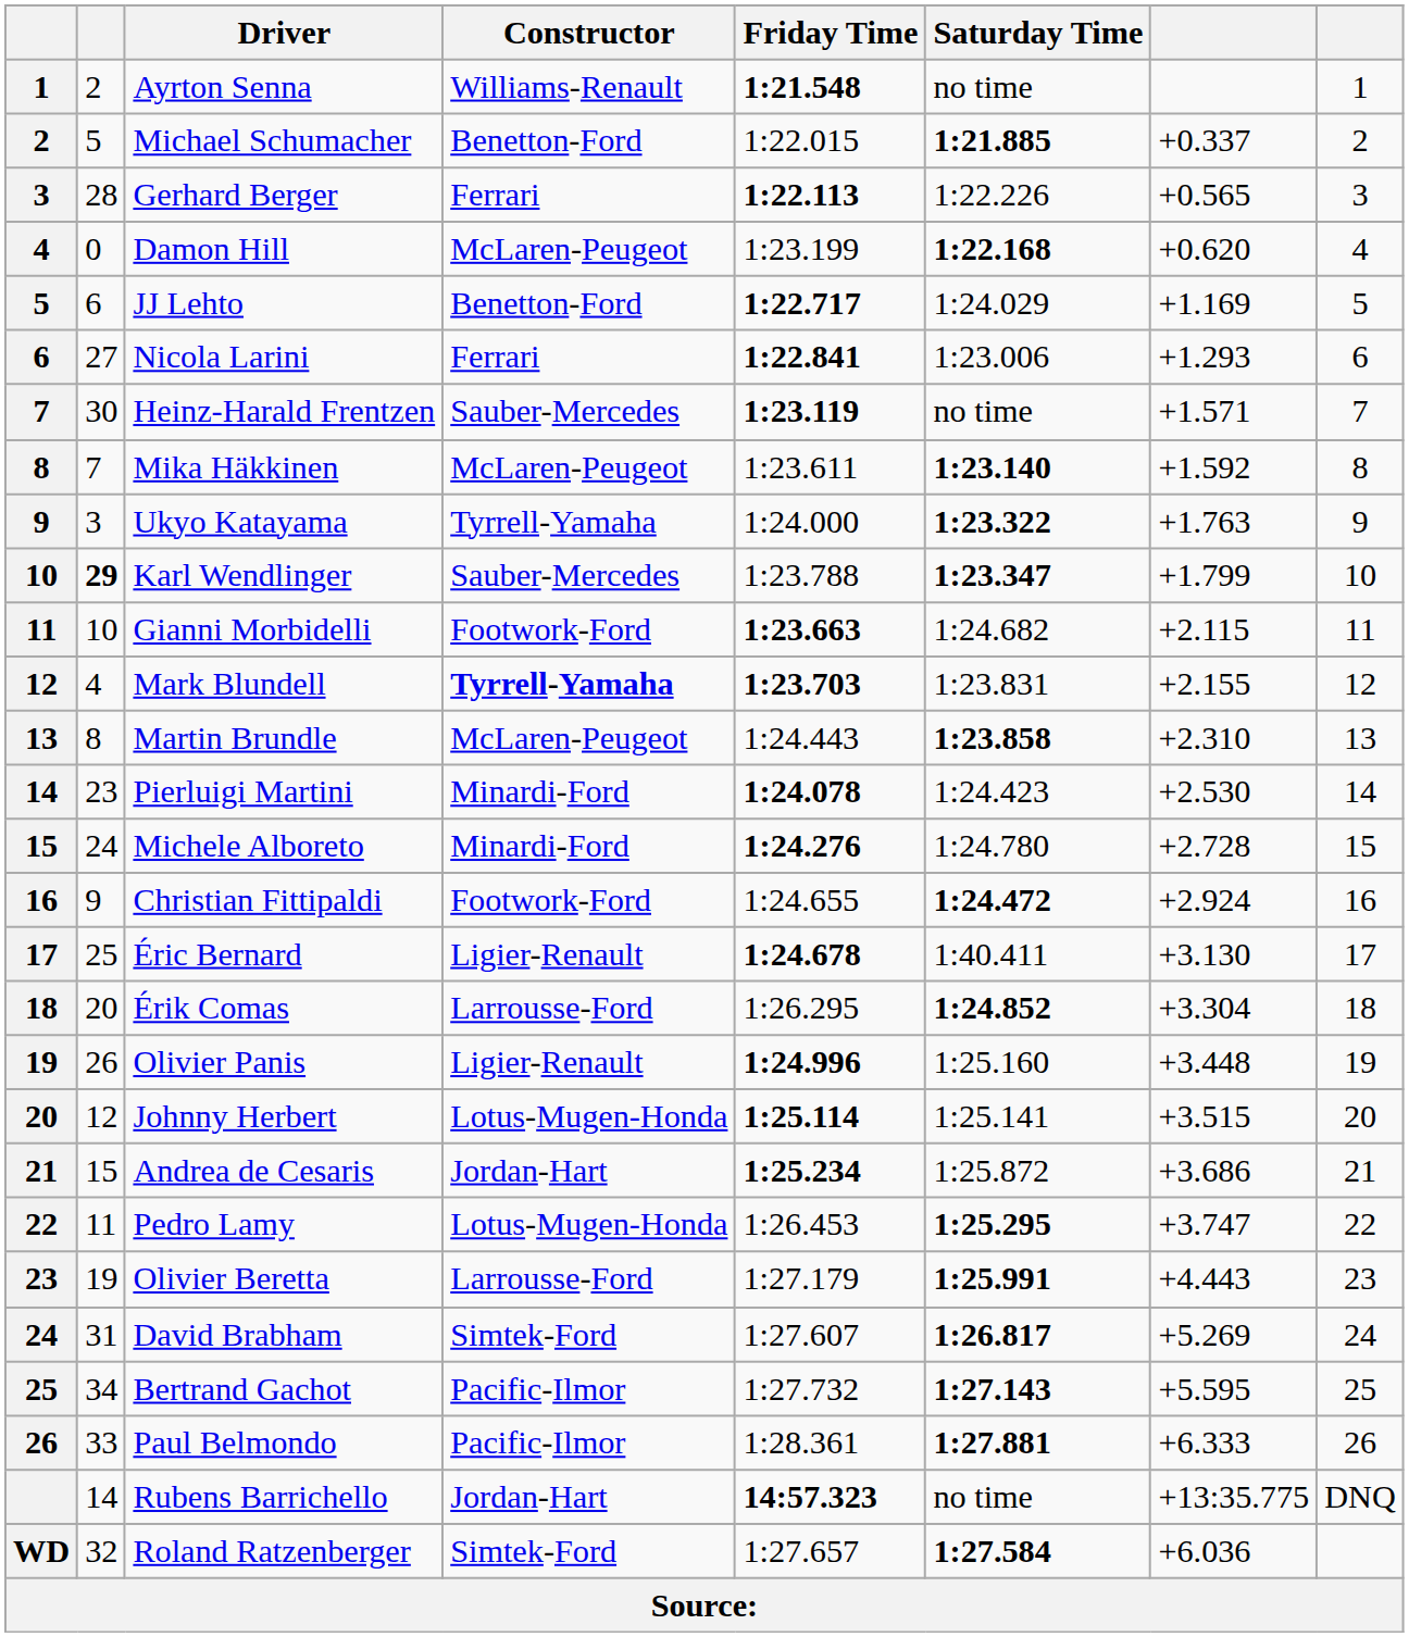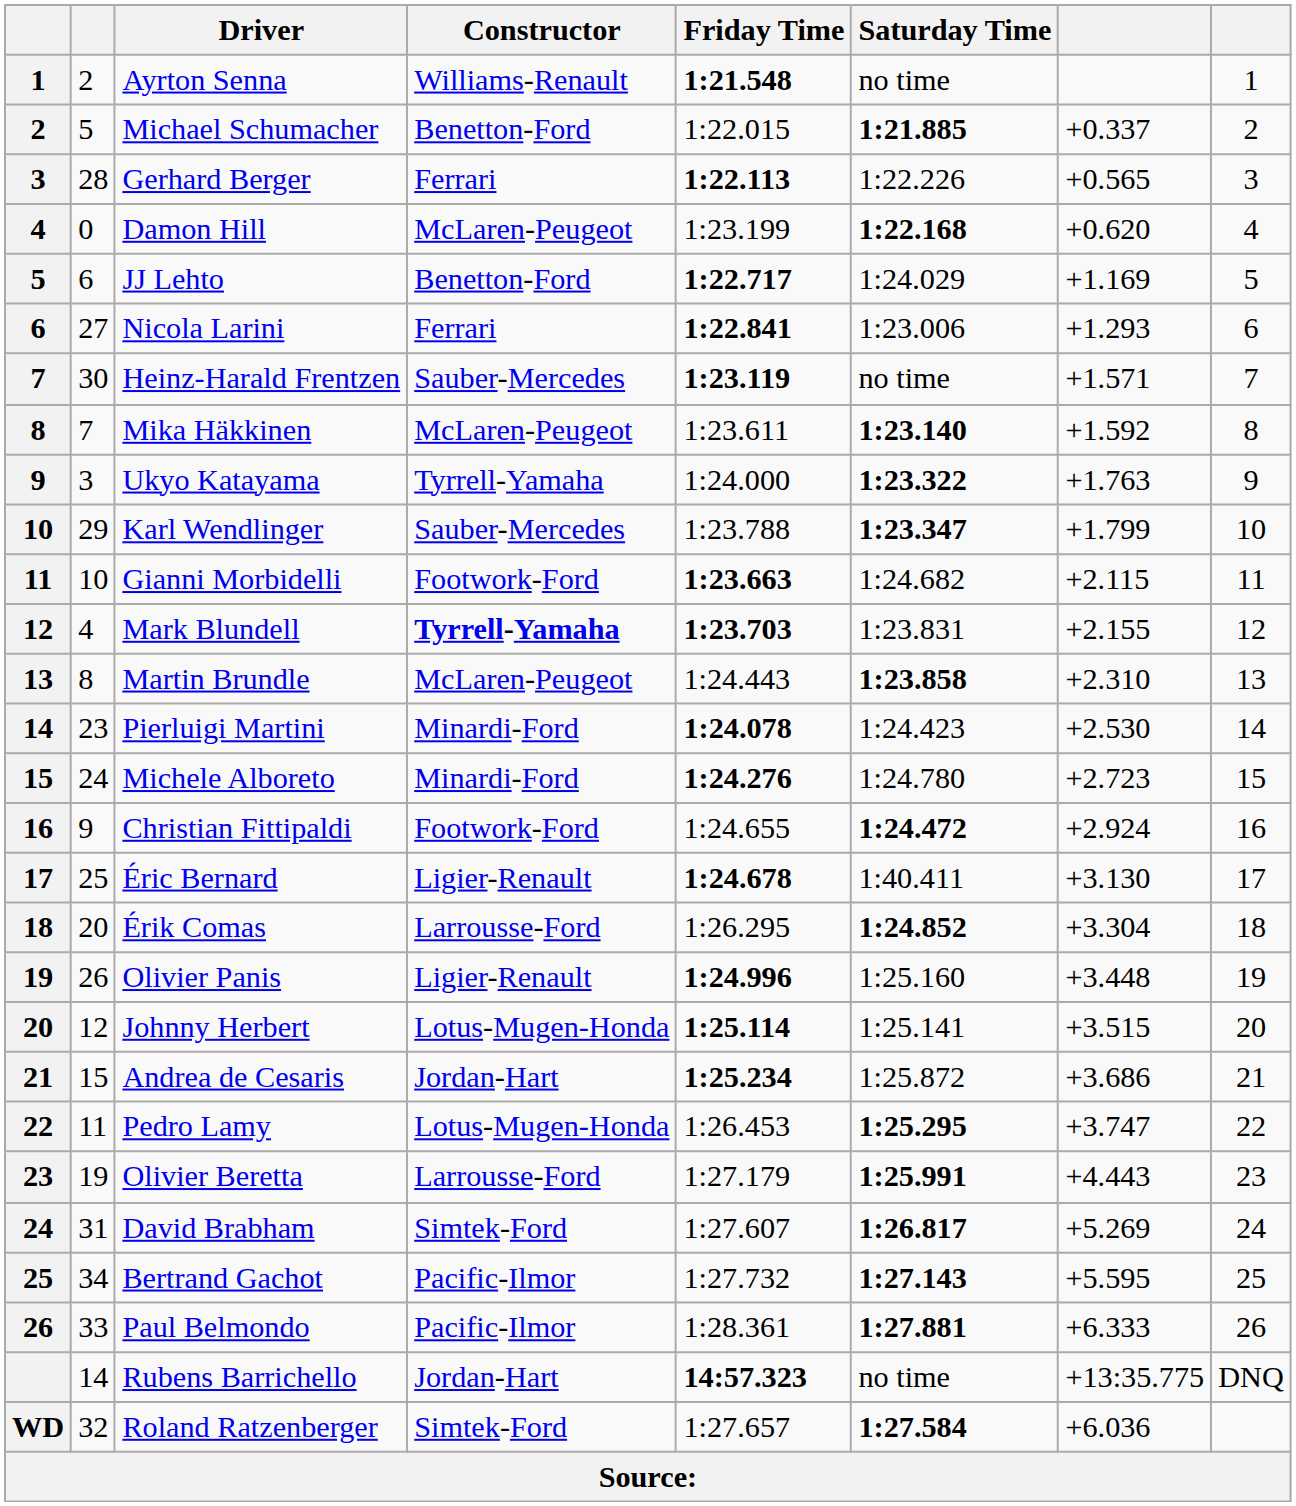 <table class="wikitable sortable" style="font-size: 95%;">
 <tr>
 <th scope="col"></th>
 <th scope="col"></th>
 <th scope="col">Driver</th>
 <th scope="col">Constructor</th>
 <th scope="col">Friday Time</th>
 <th scope="col">Saturday Time</th>
 <th scope="col"></th>
 <th scope="col"></th>
 </tr>
 <tr>
 <th scope="row">1</th>
 <td>2</td>
 <td data-sort-value="SEN"> <a href='#'>Ayrton Senna</a></td>
 <td><a href='#'>Williams</a>-<a href='#'>Renault</a></td>
 <td><strong>1:21.548</strong></td>
 <td>no time</td>
 <td></td>
 <td align="center">1</td>
 </tr>
 <tr>
 <th scope="row">2</th>
 <td>5</td>
 <td data-sort-value="SCH"> <a href='#'>Michael Schumacher</a></td>
 <td><a href='#'>Benetton</a>-<a href='#'>Ford</a></td>
 <td>1:22.015</td>
 <td><strong>1:21.885</strong></td>
 <td>+0.337</td>
 <td align="center">2</td>
 </tr>
 <tr>
 <th scope="row">3</th>
 <td>28</td>
 <td data-sort-value="BER"> <a href='#'>Gerhard Berger</a></td>
 <td><a href='#'>Ferrari</a></td>
 <td><strong>1:22.113</strong></td>
 <td>1:22.226</td>
 <td>+0.565</td>
 <td align="center">3</td>
 </tr>
 <tr>
 <th scope="row">4</th>
 <td>0</td>
 <td data-sort-value="HIL"> <a href='#'>Damon Hill</a></td>
 <td><a href='#'>McLaren</a>-<a href='#'>Peugeot</a></td>
 <td>1:23.199</td>
 <td><strong>1:22.168</strong></td>
 <td>+0.620</td>
 <td align="center">4</td>
 </tr>
 <tr>
 <th scope="row">5</th>
 <td>6</td>
 <td data-sort-value="LEH"> <a href='#'>JJ Lehto</a></td>
 <td><a href='#'>Benetton</a>-<a href='#'>Ford</a></td>
 <td><strong>1:22.717</strong></td>
 <td>1:24.029</td>
 <td>+1.169</td>
 <td align="center">5</td>
 </tr>
 <tr>
 <th scope="row">6</th>
 <td>27</td>
 <td data-sort-value="LAR"> <a href='#'>Nicola Larini</a></td>
 <td><a href='#'>Ferrari</a></td>
 <td><strong>1:22.841</strong></td>
 <td>1:23.006</td>
 <td>+1.293</td>
 <td align="center">6</td>
 </tr>
 <tr>
 <th scope="row">7</th>
 <td>30</td>
 <td data-sort-value="FRE"> <a href='#'>Heinz-Harald Frentzen</a></td>
 <td><a href='#'>Sauber</a>-<a href='#'>Mercedes</a></td>
 <td><strong>1:23.119</strong></td>
 <td>no time</td>
 <td>+1.571</td>
 <td align="center">7</td>
 </tr>
 <tr>
 <th scope="row">8</th>
 <td>7</td>
 <td data-sort-value="HAK"> <a href='#'>Mika Häkkinen</a></td>
 <td><a href='#'>McLaren</a>-<a href='#'>Peugeot</a></td>
 <td>1:23.611</td>
 <td><strong>1:23.140</strong></td>
 <td>+1.592</td>
 <td align="center">8</td>
 </tr>
 <tr>
 <th scope="row">9</th>
 <td>3</td>
 <td data-sort-value="KAT"> <a href='#'>Ukyo Katayama</a></td>
 <td><a href='#'>Tyrrell</a>-<a href='#'>Yamaha</a></td>
 <td>1:24.000</td>
 <td><strong>1:23.322</strong></td>
 <td>+1.763</td>
 <td align="center">9</td>
 </tr>
 <tr>
 <th scope="row">10</th>
-<td><strong>29</strong></td>
+<td>29</td>
 <td data-sort-value="WEN"> <a href='#'>Karl Wendlinger</a></td>
 <td><a href='#'>Sauber</a>-<a href='#'>Mercedes</a></td>
 <td>1:23.788</td>
 <td><strong>1:23.347</strong></td>
 <td>+1.799</td>
 <td align="center">10</td>
 </tr>
 <tr>
 <th scope="row">11</th>
 <td>10</td>
 <td data-sort-value="MOR"> <a href='#'>Gianni Morbidelli</a></td>
 <td><a href='#'>Footwork</a>-<a href='#'>Ford</a></td>
 <td><strong>1:23.663</strong></td>
 <td>1:24.682</td>
 <td>+2.115</td>
 <td align="center">11</td>
 </tr>
 <tr>
 <th scope="row">12</th>
 <td>4</td>
 <td data-sort-value="BLU"> <a href='#'>Mark Blundell</a></td>
 <td><strong><a href='#'>Tyrrell</a>-<a href='#'>Yamaha</a></strong></td>
 <td><strong>1:23.703</strong></td>
 <td>1:23.831</td>
 <td>+2.155</td>
 <td align="center">12</td>
 </tr>
 <tr>
 <th scope="row">13</th>
 <td>8</td>
 <td data-sort-value="BRU"> <a href='#'>Martin Brundle</a></td>
 <td><a href='#'>McLaren</a>-<a href='#'>Peugeot</a></td>
 <td>1:24.443</td>
 <td><strong>1:23.858</strong></td>
 <td>+2.310</td>
 <td align="center">13</td>
 </tr>
 <tr>
 <th scope="row">14</th>
 <td>23</td>
 <td data-sort-value="MAR"> <a href='#'>Pierluigi Martini</a></td>
 <td><a href='#'>Minardi</a>-<a href='#'>Ford</a></td>
 <td><strong>1:24.078</strong></td>
 <td>1:24.423</td>
 <td>+2.530</td>
 <td align="center">14</td>
 </tr>
 <tr>
 <th scope="row">15</th>
 <td>24</td>
 <td data-sort-value="ALB"> <a href='#'>Michele Alboreto</a></td>
 <td><a href='#'>Minardi</a>-<a href='#'>Ford</a></td>
 <td><strong>1:24.276</strong></td>
 <td>1:24.780</td>
-<td>+2.728</td>
+<td>+2.723</td>
 <td align="center">15</td>
 </tr>
 <tr>
 <th scope="row">16</th>
 <td>9</td>
 <td data-sort-value="FIT"> <a href='#'>Christian Fittipaldi</a></td>
 <td><a href='#'>Footwork</a>-<a href='#'>Ford</a></td>
 <td>1:24.655</td>
 <td><strong>1:24.472</strong></td>
 <td>+2.924</td>
 <td align="center">16</td>
 </tr>
 <tr>
 <th scope="row">17</th>
 <td>25</td>
 <td data-sort-value="BER"> <a href='#'>Éric Bernard</a></td>
 <td><a href='#'>Ligier</a>-<a href='#'>Renault</a></td>
 <td><strong>1:24.678</strong></td>
 <td>1:40.411</td>
 <td>+3.130</td>
 <td align="center">17</td>
 </tr>
 <tr>
 <th scope="row">18</th>
 <td>20</td>
 <td data-sort-value="COM"> <a href='#'>Érik Comas</a></td>
 <td><a href='#'>Larrousse</a>-<a href='#'>Ford</a></td>
 <td>1:26.295</td>
 <td><strong>1:24.852</strong></td>
 <td>+3.304</td>
 <td align="center">18</td>
 </tr>
 <tr>
 <th scope="row">19</th>
 <td>26</td>
 <td data-sort-value="PAN"> <a href='#'>Olivier Panis</a></td>
 <td><a href='#'>Ligier</a>-<a href='#'>Renault</a></td>
 <td><strong>1:24.996</strong></td>
 <td>1:25.160</td>
 <td>+3.448</td>
 <td align="center">19</td>
 </tr>
 <tr>
 <th scope="row">20</th>
 <td>12</td>
 <td data-sort-value="HER"> <a href='#'>Johnny Herbert</a></td>
 <td><a href='#'>Lotus</a>-<a href='#'>Mugen-Honda</a></td>
 <td><strong>1:25.114</strong></td>
 <td>1:25.141</td>
 <td>+3.515</td>
 <td align="center">20</td>
 </tr>
 <tr>
 <th scope="row">21</th>
 <td>15</td>
 <td data-sort-value="DEC"> <a href='#'>Andrea de Cesaris</a></td>
 <td><a href='#'>Jordan</a>-<a href='#'>Hart</a></td>
 <td><strong>1:25.234</strong></td>
 <td>1:25.872</td>
 <td>+3.686</td>
 <td align="center">21</td>
 </tr>
 <tr>
 <th scope="row">22</th>
 <td>11</td>
 <td data-sort-value="LAM"> <a href='#'>Pedro Lamy</a></td>
 <td><a href='#'>Lotus</a>-<a href='#'>Mugen-Honda</a></td>
 <td>1:26.453</td>
 <td><strong>1:25.295</strong></td>
 <td>+3.747</td>
 <td align="center">22</td>
 </tr>
 <tr>
 <th scope="row">23</th>
 <td>19</td>
 <td data-sort-value="BER"> <a href='#'>Olivier Beretta</a></td>
 <td><a href='#'>Larrousse</a>-<a href='#'>Ford</a></td>
 <td>1:27.179</td>
 <td><strong>1:25.991</strong></td>
 <td>+4.443</td>
 <td align="center">23</td>
 </tr>
 <tr>
 <th scope="row">24</th>
 <td>31</td>
 <td data-sort-value="BRA"> <a href='#'>David Brabham</a></td>
 <td><a href='#'>Simtek</a>-<a href='#'>Ford</a></td>
 <td>1:27.607</td>
 <td><strong>1:26.817</strong></td>
 <td>+5.269</td>
 <td align="center">24</td>
 </tr>
 <tr>
 <th scope="row">25</th>
 <td>34</td>
 <td data-sort-value="GAC"> <a href='#'>Bertrand Gachot</a></td>
 <td><a href='#'>Pacific</a>-<a href='#'>Ilmor</a></td>
 <td>1:27.732</td>
 <td><strong>1:27.143</strong></td>
 <td>+5.595</td>
 <td align="center">25</td>
 </tr>
 <tr>
 <th scope="row">26</th>
 <td>33</td>
 <td data-sort-value="BEL"> <a href='#'>Paul Belmondo</a></td>
 <td><a href='#'>Pacific</a>-<a href='#'>Ilmor</a></td>
 <td>1:28.361</td>
 <td><strong>1:27.881</strong></td>
 <td>+6.333</td>
 <td align="center" data-sort-value="26">26 </td>
 </tr>
 <tr>
 <th scope="row" data-sort-value="27"></th>
 <td>14</td>
 <td data-sort-value="BAR"> <a href='#'>Rubens Barrichello</a></td>
 <td><a href='#'>Jordan</a>-<a href='#'>Hart</a></td>
 <td><strong>14:57.323</strong></td>
 <td>no time</td>
 <td>+13:35.775</td>
 <td align="center" data-sort-value="27">DNQ</td>
 </tr>
 <tr>
 <th scope="row" data-sort-value="28">WD</th>
 <td>32</td>
 <td data-sort-value="RAT"> <a href='#'>Roland Ratzenberger</a></td>
 <td><a href='#'>Simtek</a>-<a href='#'>Ford</a></td>
 <td>1:27.657</td>
 <td><strong>1:27.584</strong></td>
 <td>+6.036</td>
 <td align="center" data-sort-value="28"></td>
 </tr>
 <tr>
 <th colspan="8">Source:</th>
 </tr>
 </table>
